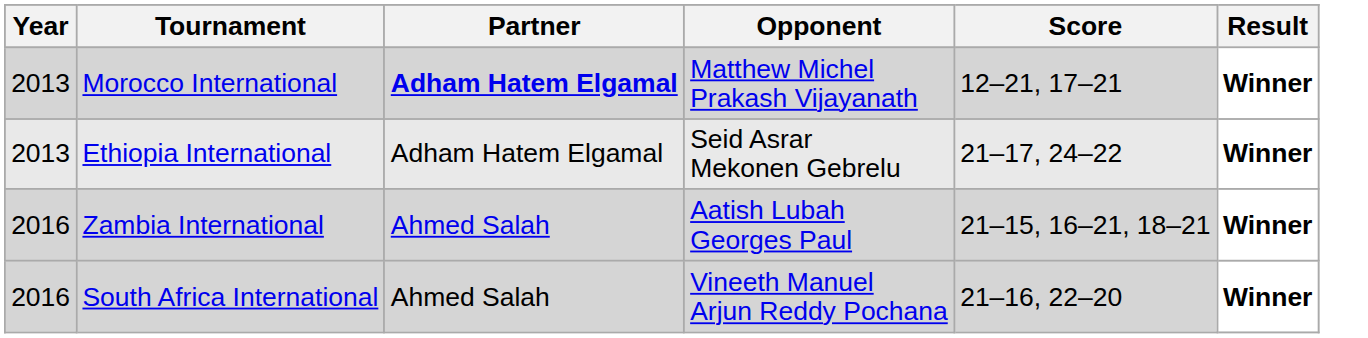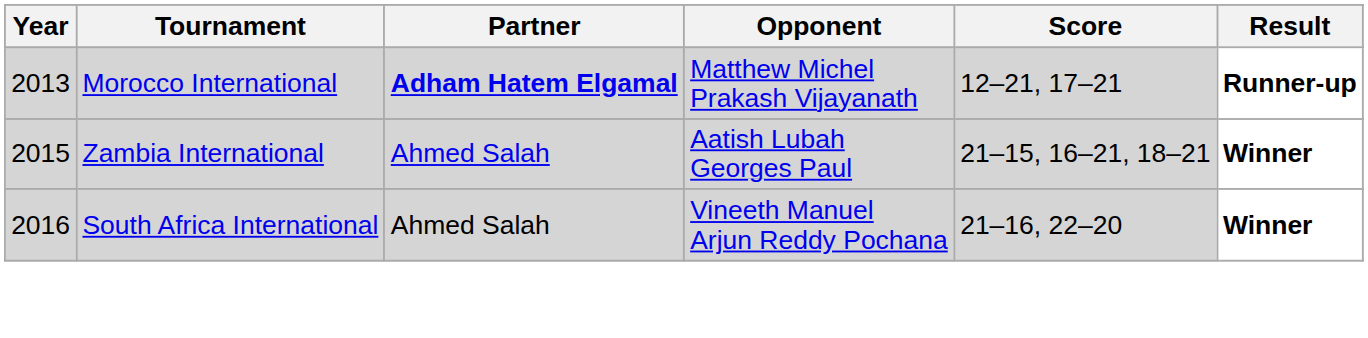 <table class="sortable wikitable" style="font-size: 90%;">
 <tr>
 <th>Year</th>
 <th>Tournament</th>
 <th>Partner</th>
 <th>Opponent</th>
 <th>Score</th>
 <th>Result</th>
 </tr>
 <tr style="background:#D5D5D5">
 <td align="center">2013</td>
 <td align="left"><a href='#'>Morocco International</a></td>
 <td align="left"><strong> <a href='#'>Adham Hatem Elgamal</a></strong></td>
 <td align="left"> <a href='#'>Matthew Michel</a><br> <a href='#'>Prakash Vijayanath</a></td>
 <td align="left">12–21, 17–21</td>
-<td style="text-align:left; background:white"> <strong>Winner</strong></td>
-</tr>
-<tr style="background:#E9E9E9">
-<td align="center">2013</td>
-<td align="left"><a href='#'>Ethiopia International</a></td>
-<td align="left"> Adham Hatem Elgamal</td>
-<td align="left"> Seid Asrar<br> Mekonen Gebrelu</td>
-<td align="left">21–17, 24–22</td>
-<td style="text-align:left; background:white"> <strong>Winner</strong></td>
+<td style="text-align:left; background:white"> <strong>Runner-up</strong></td>
 </tr>
 <tr style="background:#D5D5D5">
-<td align="center">2016</td>
+<td align="center">2015</td>
 <td align="left"><a href='#'>Zambia International</a></td>
 <td align="left"> <a href='#'>Ahmed Salah</a></td>
 <td align="left"> <a href='#'>Aatish Lubah</a><br> <a href='#'>Georges Paul</a></td>
 <td align="left">21–15, 16–21, 18–21</td>
 <td style="text-align:left; background:white"> <strong>Winner</strong></td>
 </tr>
 <tr style="background:#D5D5D5">
 <td align="center">2016</td>
 <td align="left"><a href='#'>South Africa International</a></td>
 <td align="left"> Ahmed Salah</td>
 <td align="left"> <a href='#'>Vineeth Manuel</a><br> <a href='#'>Arjun Reddy Pochana</a></td>
 <td align="left">21–16, 22–20</td>
 <td style="text-align:left; background:white"> <strong>Winner</strong></td>
 </tr>
 </table>
